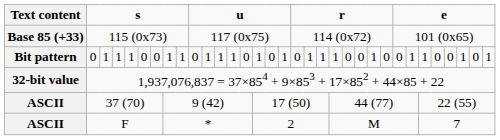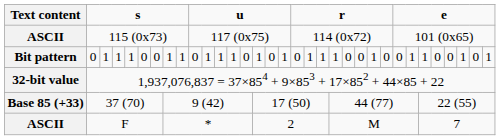 <table class="wikitable">
 <tr>
 <th>Text content</th>
 <td colspan="8" align="center"><strong>s</strong></td>
 <td colspan="8" align="center"><strong>u</strong></td>
 <td colspan="8" align="center"><strong>r</strong></td>
 <td colspan="8" align="center"><strong>e</strong></td>
 </tr>
 <tr>
-<th>Base 85 (+33)</th>
+<th>ASCII</th>
 <td colspan="8" align="center">115 (0x73)</td>
 <td colspan="8" align="center">117 (0x75)</td>
 <td colspan="8" align="center">114 (0x72)</td>
 <td colspan="8" align="center">101 (0x65)</td>
 </tr>
 <tr>
 <th>Bit pattern</th>
 <td>0</td>
 <td>1</td>
 <td>1</td>
 <td>1</td>
 <td>0</td>
 <td>0</td>
 <td>1</td>
 <td>1</td>
 <td>0</td>
 <td>1</td>
 <td>1</td>
 <td>1</td>
 <td>0</td>
 <td>1</td>
 <td>0</td>
 <td>1</td>
 <td>0</td>
 <td>1</td>
 <td>1</td>
 <td>1</td>
 <td>0</td>
 <td>0</td>
 <td>1</td>
 <td>0</td>
 <td>0</td>
 <td>1</td>
 <td>1</td>
 <td>0</td>
 <td>0</td>
 <td>1</td>
 <td>0</td>
 <td>1</td>
 </tr>
 <tr>
 <th>32-bit value</th>
 <td colspan="32" align="center">1,937,076,837 = 37×85<sup>4</sup> + 9×85<sup>3</sup> + 17×85<sup>2</sup> + 44×85 + 22</td>
 </tr>
 <tr>
-<th>ASCII</th>
+<th>Base 85 (+33)</th>
 <td colspan="6" align="center">37 (70)</td>
 <td colspan="7" align="center">9 (42)</td>
 <td colspan="6" align="center">17 (50)</td>
 <td colspan="7" align="center">44 (77)</td>
 <td colspan="6" align="center">22 (55)</td>
 </tr>
 <tr>
 <th>ASCII</th>
 <td colspan="6" align="center">F</td>
 <td colspan="7" align="center">*</td>
 <td colspan="6" align="center">2</td>
 <td colspan="7" align="center">M</td>
 <td colspan="6" align="center">7</td>
 </tr>
 </table>
